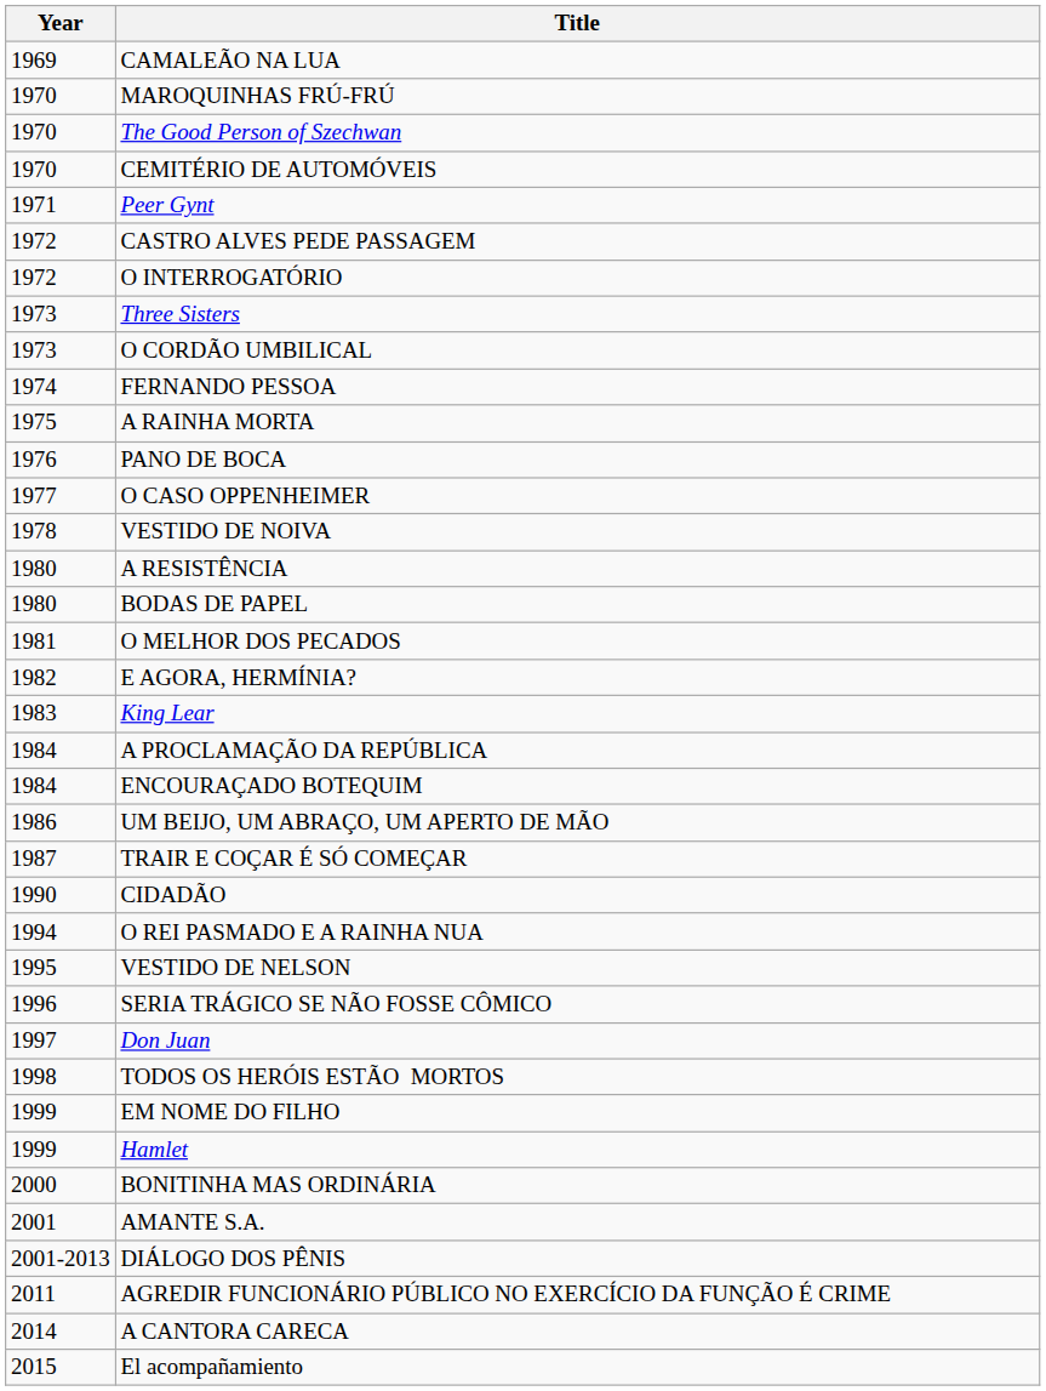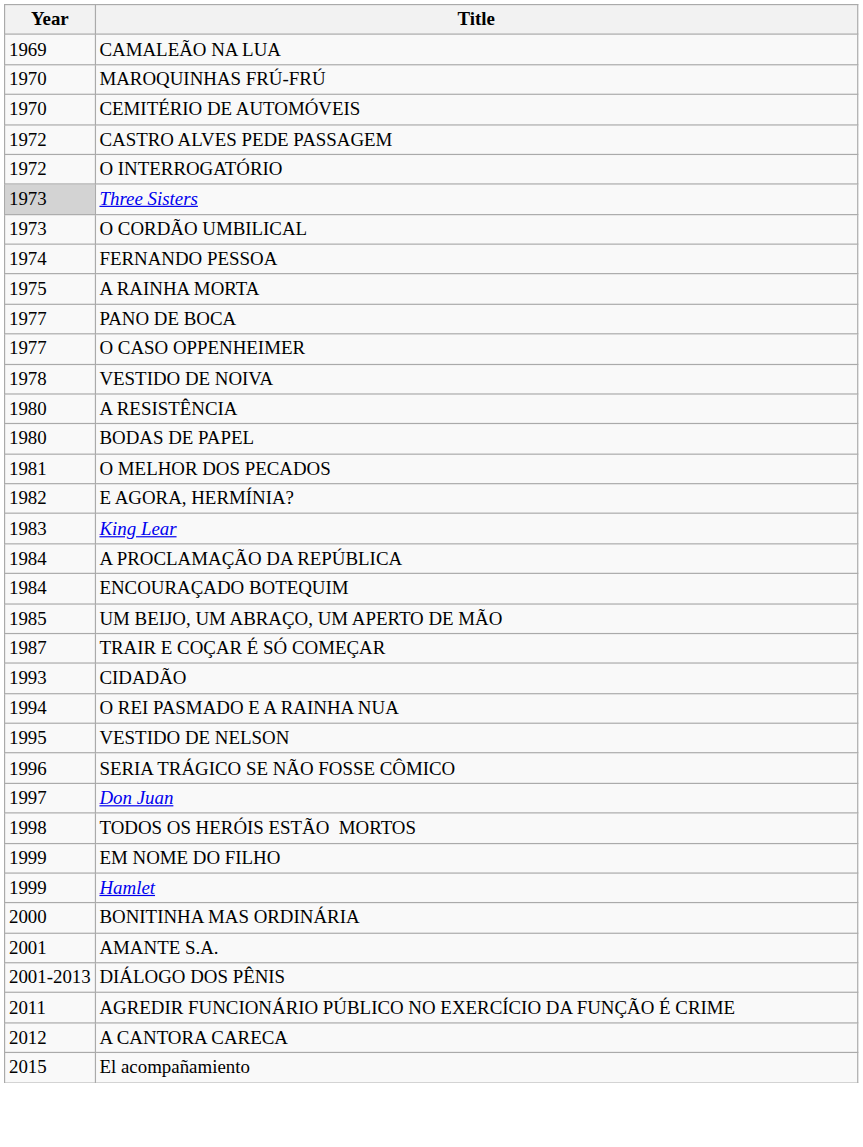 <table class="wikitable">
 <tr>
 <th>Year</th>
 <th>Title</th>
 </tr>
 <tr>
 <td>1969</td>
 <td>CAMALEÃO NA LUA</td>
 </tr>
 <tr>
 <td>1970</td>
 <td>MAROQUINHAS FRÚ-FRÚ</td>
 </tr>
 <tr>
 <td>1970</td>
-<td><em><a href='#'>The Good Person of Szechwan</a></em></td>
-</tr>
-<tr>
-<td>1970</td>
 <td>CEMITÉRIO DE AUTOMÓVEIS</td>
-</tr>
-<tr>
-<td>1971</td>
-<td><em><a href='#'>Peer Gynt</a></em></td>
 </tr>
 <tr>
 <td>1972</td>
 <td>CASTRO ALVES PEDE PASSAGEM</td>
 </tr>
 <tr>
 <td>1972</td>
 <td>O INTERROGATÓRIO</td>
 </tr>
 <tr>
-<td>1973</td>
+<td style="background: lightgrey;">1973</td>
 <td><a href='#'><em>Three Sisters</em></a></td>
 </tr>
 <tr>
 <td>1973</td>
 <td>O CORDÃO UMBILICAL</td>
 </tr>
 <tr>
 <td>1974</td>
 <td>FERNANDO PESSOA</td>
 </tr>
 <tr>
 <td>1975</td>
 <td>A RAINHA MORTA</td>
 </tr>
 <tr>
-<td>1976</td>
+<td>1977</td>
 <td>PANO DE BOCA</td>
 </tr>
 <tr>
 <td>1977</td>
 <td>O CASO OPPENHEIMER                        </td>
 </tr>
 <tr>
 <td>1978</td>
 <td>VESTIDO DE NOIVA             </td>
 </tr>
 <tr>
 <td>1980</td>
 <td>A RESISTÊNCIA</td>
 </tr>
 <tr>
 <td>1980</td>
 <td>BODAS DE PAPEL</td>
 </tr>
 <tr>
 <td>1981</td>
 <td>O MELHOR DOS PECADOS</td>
 </tr>
 <tr>
 <td>1982</td>
 <td>E AGORA, HERMÍNIA?</td>
 </tr>
 <tr>
 <td>1983</td>
 <td><em><a href='#'>King Lear</a></em></td>
 </tr>
 <tr>
 <td>1984</td>
 <td>A PROCLAMAÇÃO DA REPÚBLICA</td>
 </tr>
 <tr>
 <td>1984</td>
 <td>ENCOURAÇADO BOTEQUIM</td>
 </tr>
 <tr>
-<td>1986</td>
+<td>1985</td>
 <td>UM BEIJO, UM ABRAÇO, UM APERTO DE MÃO</td>
 </tr>
 <tr>
 <td>1987</td>
 <td>TRAIR E COÇAR É SÓ COMEÇAR</td>
 </tr>
 <tr>
-<td>1990</td>
+<td>1993</td>
 <td>CIDADÃO</td>
 </tr>
 <tr>
 <td>1994</td>
 <td>O REI PASMADO E A RAINHA NUA</td>
 </tr>
 <tr>
 <td>1995</td>
 <td>VESTIDO DE NELSON                     </td>
 </tr>
 <tr>
 <td>1996</td>
 <td>SERIA TRÁGICO SE NÃO FOSSE CÔMICO</td>
 </tr>
 <tr>
 <td>1997</td>
 <td><em><a href='#'>Don Juan</a></em>                         </td>
 </tr>
 <tr>
 <td>1998</td>
 <td>TODOS OS HERÓIS ESTÃO  MORTOS</td>
 </tr>
 <tr>
 <td>1999</td>
 <td>EM NOME DO FILHO                          </td>
 </tr>
 <tr>
 <td>1999</td>
 <td><em><a href='#'>Hamlet</a></em></td>
 </tr>
 <tr>
 <td>2000</td>
 <td>BONITINHA MAS ORDINÁRIA                </td>
 </tr>
 <tr>
 <td>2001</td>
 <td>AMANTE S.A.</td>
 </tr>
 <tr>
 <td>2001-2013</td>
 <td>DIÁLOGO DOS PÊNIS                                                                   </td>
 </tr>
 <tr>
 <td>2011</td>
 <td>AGREDIR FUNCIONÁRIO PÚBLICO NO EXERCÍCIO DA FUNÇÃO É CRIME                            </td>
 </tr>
 <tr>
-<td>2014</td>
+<td>2012</td>
 <td>A CANTORA CARECA                          </td>
 </tr>
 <tr>
 <td>2015</td>
 <td>El acompañamiento</td>
 </tr>
 </table>
